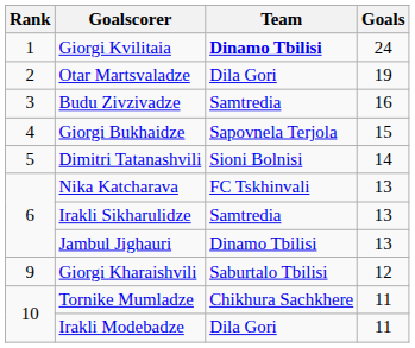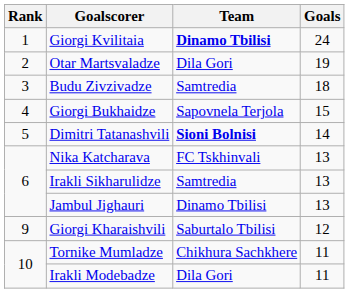 <table class="wikitable">
 <tr>
 <th>Rank</th>
 <th>Goalscorer</th>
 <th>Team</th>
 <th>Goals</th>
 </tr>
 <tr>
 <td align="center">1</td>
 <td> <a href='#'>Giorgi Kvilitaia</a></td>
 <td><strong><a href='#'>Dinamo Tbilisi</a></strong></td>
 <td align="center">24</td>
 </tr>
 <tr>
 <td align="center">2</td>
 <td> <a href='#'>Otar Martsvaladze</a></td>
 <td><a href='#'>Dila Gori</a></td>
 <td align="center">19</td>
 </tr>
 <tr>
 <td align="center">3</td>
 <td> <a href='#'>Budu Zivzivadze</a></td>
 <td><a href='#'>Samtredia</a></td>
-<td align="center">16</td>
+<td align="center">18</td>
 </tr>
 <tr>
 <td align="center">4</td>
 <td> <a href='#'>Giorgi Bukhaidze</a></td>
 <td><a href='#'>Sapovnela Terjola</a></td>
 <td align="center">15</td>
 </tr>
 <tr>
 <td align="center">5</td>
 <td> <a href='#'>Dimitri Tatanashvili</a></td>
-<td><a href='#'>Sioni Bolnisi</a></td>
+<td><strong><a href='#'>Sioni Bolnisi</a></strong></td>
 <td align="center">14</td>
 </tr>
 <tr>
 <td rowspan=3 align="center">6</td>
 <td> <a href='#'>Nika Katcharava</a></td>
 <td><a href='#'>FC Tskhinvali</a></td>
 <td align="center">13</td>
 </tr>
 <tr>
 <td> <a href='#'>Irakli Sikharulidze</a></td>
 <td><a href='#'>Samtredia</a></td>
 <td align="center">13</td>
 </tr>
 <tr>
 <td> <a href='#'>Jambul Jighauri</a></td>
 <td><a href='#'>Dinamo Tbilisi</a></td>
 <td align="center">13</td>
 </tr>
 <tr>
 <td align="center">9</td>
 <td> <a href='#'>Giorgi Kharaishvili</a></td>
 <td><a href='#'>Saburtalo Tbilisi</a></td>
 <td align="center">12</td>
 </tr>
 <tr>
 <td rowspan=2 align="center">10</td>
 <td> <a href='#'>Tornike Mumladze</a></td>
 <td><a href='#'>Chikhura Sachkhere</a></td>
 <td align="center">11</td>
 </tr>
 <tr>
 <td> <a href='#'>Irakli Modebadze</a></td>
 <td><a href='#'>Dila Gori</a></td>
 <td align="center">11</td>
 </tr>
 </table>
